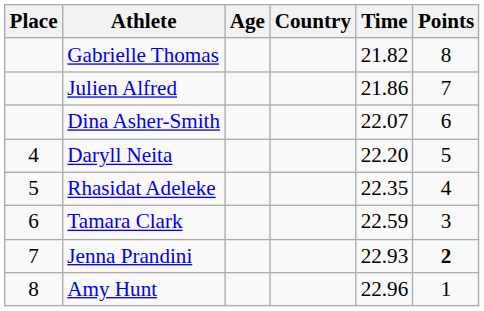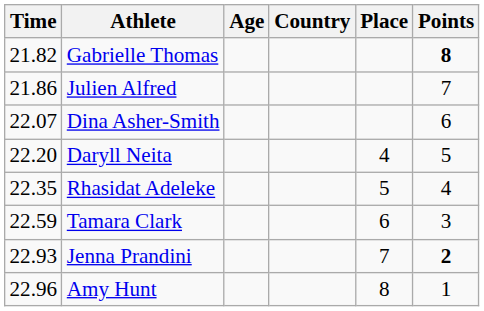 <table class="wikitable mw-datatable sortable">
 <tr>
-<th>Place</th>
+<th>Time</th>
 <th>Athlete</th>
 <th>Age</th>
 <th>Country</th>
-<th>Time</th>
+<th>Place</th>
 <th>Points</th>
 </tr>
 <tr>
-<td align=center></td>
+<td>21.82</td>
 <td><a href='#'>Gabrielle Thomas</a></td>
 <td></td>
 <td></td>
-<td>21.82</td>
-<td align=center>8</td>
+<td align=center></td>
+<td align=center><strong>8</strong></td>
 </tr>
 <tr>
-<td align=center></td>
+<td>21.86</td>
 <td><a href='#'>Julien Alfred</a></td>
 <td></td>
 <td></td>
-<td>21.86</td>
+<td align=center></td>
 <td align=center>7</td>
 </tr>
 <tr>
-<td align=center></td>
+<td>22.07</td>
 <td><a href='#'>Dina Asher-Smith</a></td>
 <td></td>
 <td></td>
-<td>22.07</td>
+<td align=center></td>
 <td align=center>6</td>
 </tr>
 <tr>
-<td align=center>4</td>
+<td>22.20</td>
 <td><a href='#'>Daryll Neita</a></td>
 <td></td>
 <td></td>
-<td>22.20</td>
+<td align=center>4</td>
 <td align=center>5</td>
 </tr>
 <tr>
-<td align=center>5</td>
+<td>22.35</td>
 <td><a href='#'>Rhasidat Adeleke</a></td>
 <td></td>
 <td></td>
-<td>22.35</td>
+<td align=center>5</td>
 <td align=center>4</td>
 </tr>
 <tr>
-<td align=center>6</td>
+<td>22.59</td>
 <td><a href='#'>Tamara Clark</a></td>
 <td></td>
 <td></td>
-<td>22.59</td>
+<td align=center>6</td>
 <td align=center>3</td>
 </tr>
 <tr>
-<td align=center>7</td>
+<td>22.93</td>
 <td><a href='#'>Jenna Prandini</a></td>
 <td></td>
 <td></td>
-<td>22.93</td>
+<td align=center>7</td>
 <td align=center><strong>2</strong></td>
 </tr>
 <tr>
-<td align=center>8</td>
+<td>22.96</td>
 <td><a href='#'>Amy Hunt</a></td>
 <td></td>
 <td></td>
-<td>22.96</td>
+<td align=center>8</td>
 <td align=center>1</td>
 </tr>
 </table>
